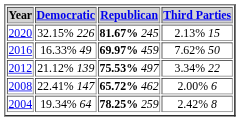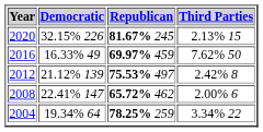 <table border = "2">
 <tr style="background:lightgrey;">
 <th>Year</th>
 <th><a href='#'>Democratic</a></th>
 <th><a href='#'>Republican</a></th>
 <th><a href='#'>Third Parties</a></th>
 </tr>
 <tr>
 <td align="center" ><a href='#'>2020</a></td>
 <td align="center" >32.15% <em>226</em></td>
 <td align="center" ><strong>81.67%</strong> <em>245</em></td>
 <td align="center" >2.13% <em>15</em></td>
 </tr>
 <tr>
 <td align="center" ><a href='#'>2016</a></td>
 <td align="center" >16.33% <em>49</em></td>
 <td align="center" ><strong>69.97%</strong> <em>459</em></td>
 <td align="center" >7.62% <em>50</em></td>
 </tr>
 <tr>
 <td align="center" ><a href='#'>2012</a></td>
 <td align="center" >21.12% <em>139</em></td>
 <td align="center" ><strong>75.53%</strong> <em>497</em></td>
-<td align="center" >3.34% <em>22</em></td>
+<td align="center" >2.42% <em>8</em></td>
 </tr>
 <tr>
 <td align="center" ><a href='#'>2008</a></td>
 <td align="center" >22.41% <em>147</em></td>
 <td align="center" ><strong>65.72%</strong> <em>462</em></td>
 <td align="center" >2.00% <em>6</em></td>
 </tr>
 <tr>
 <td align="center" ><a href='#'>2004</a></td>
 <td align="center" >19.34% <em>64</em></td>
 <td align="center" ><strong>78.25%</strong> <em>259</em></td>
-<td align="center" >2.42% <em>8</em></td>
+<td align="center" >3.34% <em>22</em></td>
 </tr>
 <tr>
 </tr>
 </table>
